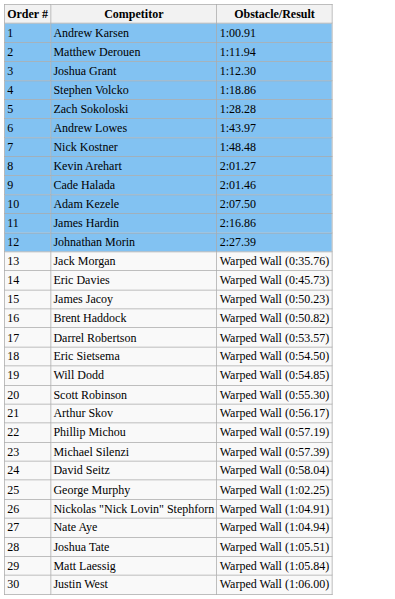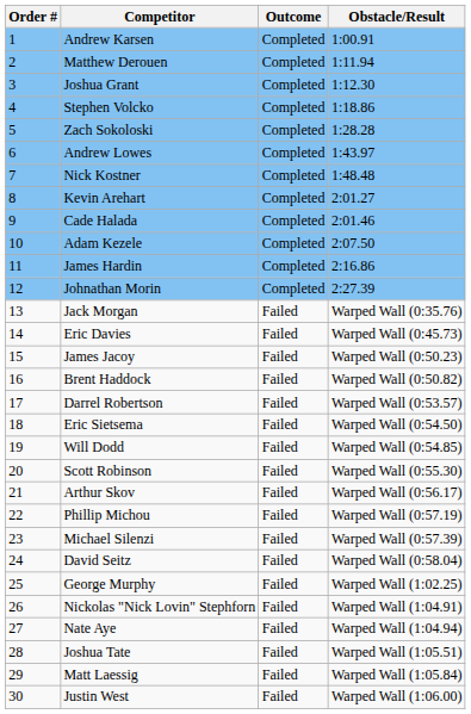 <table class="wikitable sortable">
 <tr>
 <th>Order #</th>
 <th>Competitor</th>
+<th>Outcome</th>
 <th>Obstacle/Result</th>
 </tr>
 <tr style="background-color:#82c2f2">
 <td>1</td>
 <td>Andrew Karsen</td>
+<td>Completed</td>
 <td>1:00.91</td>
 </tr>
 <tr style="background-color:#82c2f2">
 <td>2</td>
 <td>Matthew Derouen</td>
+<td>Completed</td>
 <td>1:11.94</td>
 </tr>
 <tr style="background-color:#82c2f2">
 <td>3</td>
 <td>Joshua Grant</td>
+<td>Completed</td>
 <td>1:12.30</td>
 </tr>
 <tr style="background-color:#82c2f2">
 <td>4</td>
 <td>Stephen Volcko</td>
+<td>Completed</td>
 <td>1:18.86</td>
 </tr>
 <tr style="background-color:#82c2f2">
 <td>5</td>
 <td>Zach Sokoloski</td>
+<td>Completed</td>
 <td>1:28.28</td>
 </tr>
 <tr style="background-color:#82c2f2">
 <td>6</td>
 <td>Andrew Lowes</td>
+<td>Completed</td>
 <td>1:43.97</td>
 </tr>
 <tr style="background-color:#82c2f2">
 <td>7</td>
 <td>Nick Kostner</td>
+<td>Completed</td>
 <td>1:48.48</td>
 </tr>
 <tr style="background-color:#82c2f2">
 <td>8</td>
 <td>Kevin Arehart</td>
+<td>Completed</td>
 <td>2:01.27</td>
 </tr>
 <tr style="background-color:#82c2f2">
 <td>9</td>
 <td>Cade Halada</td>
+<td>Completed</td>
 <td>2:01.46</td>
 </tr>
 <tr style="background-color:#82c2f2">
 <td>10</td>
 <td>Adam Kezele</td>
+<td>Completed</td>
 <td>2:07.50</td>
 </tr>
 <tr style="background-color:#82c2f2">
 <td>11</td>
 <td>James Hardin</td>
+<td>Completed</td>
 <td>2:16.86</td>
 </tr>
 <tr style="background-color:#82c2f2">
 <td>12</td>
 <td>Johnathan Morin</td>
+<td>Completed</td>
 <td>2:27.39</td>
 </tr>
 <tr>
 <td>13</td>
 <td>Jack Morgan</td>
+<td>Failed</td>
 <td>Warped Wall (0:35.76)</td>
 </tr>
 <tr>
 <td>14</td>
 <td>Eric Davies</td>
+<td>Failed</td>
 <td>Warped Wall (0:45.73)</td>
 </tr>
 <tr>
 <td>15</td>
 <td>James Jacoy</td>
+<td>Failed</td>
 <td>Warped Wall (0:50.23)</td>
 </tr>
 <tr>
 <td>16</td>
 <td>Brent Haddock</td>
+<td>Failed</td>
 <td>Warped Wall (0:50.82)</td>
 </tr>
 <tr>
 <td>17</td>
 <td>Darrel Robertson</td>
+<td>Failed</td>
 <td>Warped Wall (0:53.57)</td>
 </tr>
 <tr>
 <td>18</td>
 <td>Eric Sietsema</td>
+<td>Failed</td>
 <td>Warped Wall (0:54.50)</td>
 </tr>
 <tr>
 <td>19</td>
 <td>Will Dodd</td>
+<td>Failed</td>
 <td>Warped Wall (0:54.85)</td>
 </tr>
 <tr>
 <td>20</td>
 <td>Scott Robinson</td>
+<td>Failed</td>
 <td>Warped Wall (0:55.30)</td>
 </tr>
 <tr>
 <td>21</td>
 <td>Arthur Skov</td>
+<td>Failed</td>
 <td>Warped Wall (0:56.17)</td>
 </tr>
 <tr>
 <td>22</td>
 <td>Phillip Michou</td>
+<td>Failed</td>
 <td>Warped Wall (0:57.19)</td>
 </tr>
 <tr>
 <td>23</td>
 <td>Michael Silenzi</td>
+<td>Failed</td>
 <td>Warped Wall (0:57.39)</td>
 </tr>
 <tr>
 <td>24</td>
 <td>David Seitz</td>
+<td>Failed</td>
 <td>Warped Wall (0:58.04)</td>
 </tr>
 <tr>
 <td>25</td>
 <td>George Murphy</td>
+<td>Failed</td>
 <td>Warped Wall (1:02.25)</td>
 </tr>
 <tr>
 <td>26</td>
 <td>Nickolas "Nick Lovin" Stephforn</td>
+<td>Failed</td>
 <td>Warped Wall (1:04.91)</td>
 </tr>
 <tr>
 <td>27</td>
 <td>Nate Aye</td>
+<td>Failed</td>
 <td>Warped Wall (1:04.94)</td>
 </tr>
 <tr>
 <td>28</td>
 <td>Joshua Tate</td>
+<td>Failed</td>
 <td>Warped Wall (1:05.51)</td>
 </tr>
 <tr>
 <td>29</td>
 <td>Matt Laessig</td>
+<td>Failed</td>
 <td>Warped Wall (1:05.84)</td>
 </tr>
 <tr>
 <td>30</td>
 <td>Justin West</td>
+<td>Failed</td>
 <td>Warped Wall (1:06.00)</td>
 </tr>
 </table>
